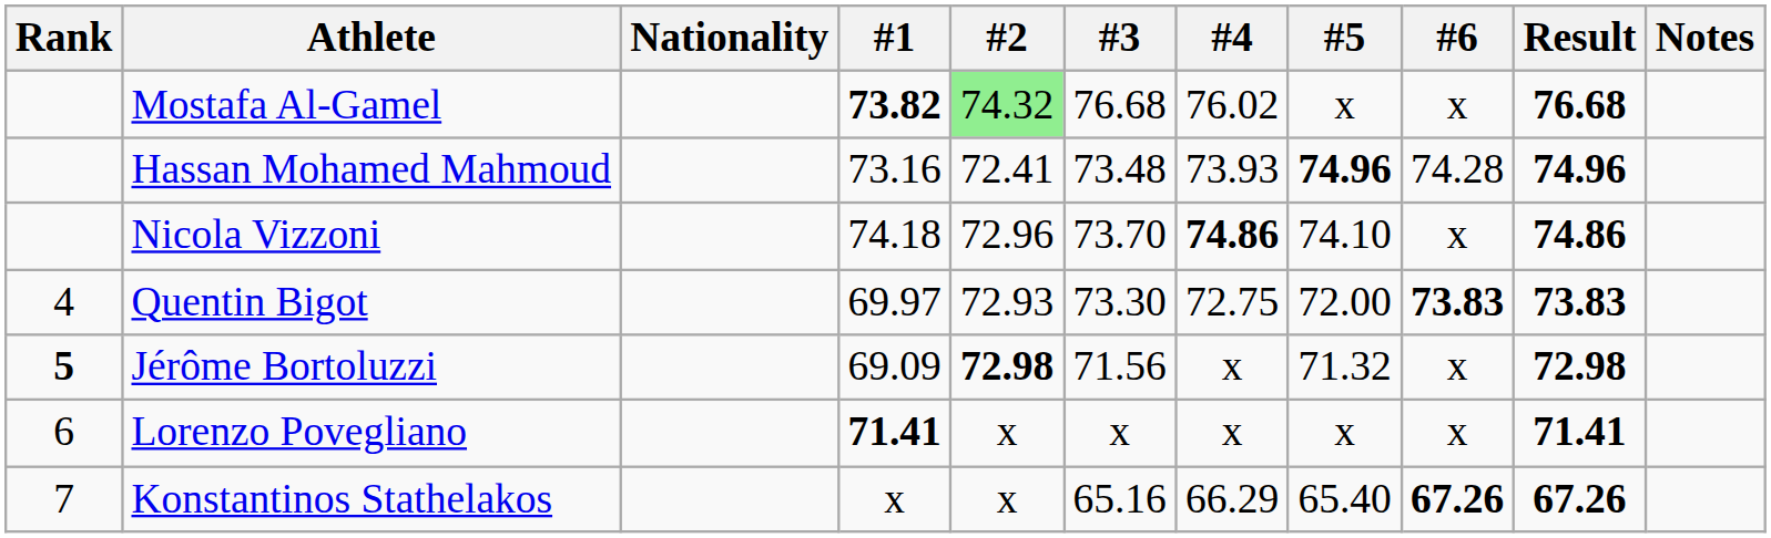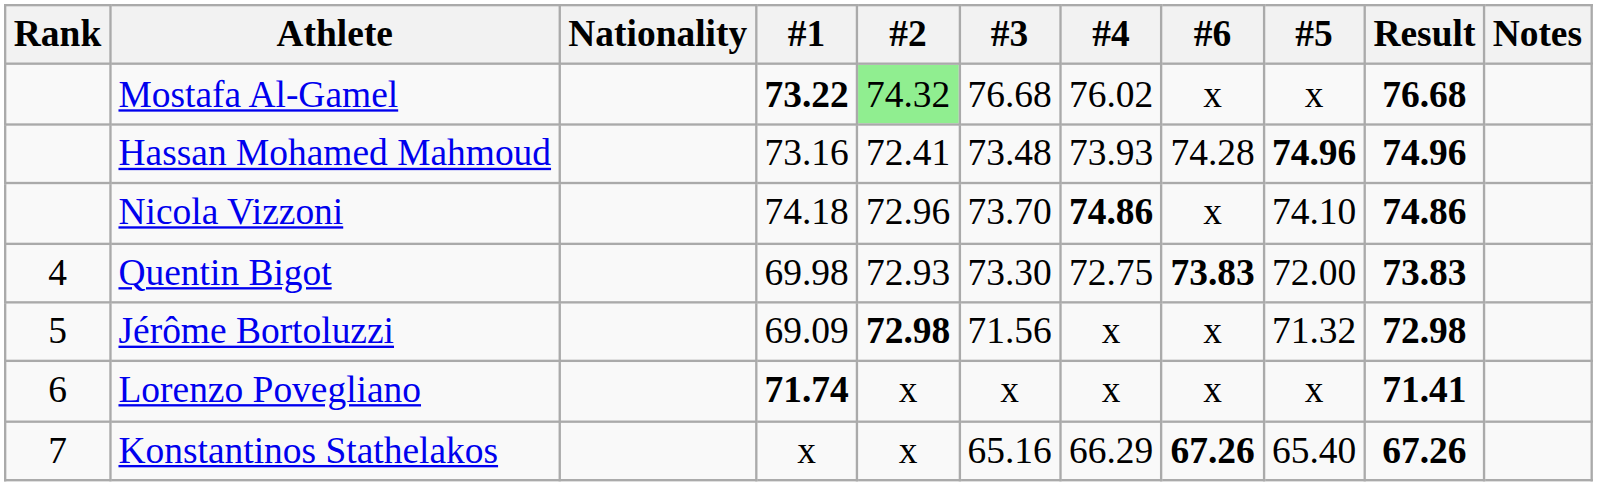 <table class="wikitable sortable" style="text-align:center">
 <tr>
 <th>Rank</th>
 <th>Athlete</th>
 <th>Nationality</th>
 <th>#1</th>
 <th>#2</th>
 <th>#3</th>
 <th>#4</th>
+<th>#6</th>
 <th>#5</th>
-<th>#6</th>
 <th>Result</th>
 <th>Notes</th>
 </tr>
 <tr>
 <td></td>
 <td align="left"><a href='#'>Mostafa Al-Gamel</a></td>
 <td align="left"></td>
-<td><strong>73.82</strong></td>
+<td><strong>73.22</strong></td>
 <td style="background: lightgreen;">74.32</td>
 <td>76.68</td>
 <td>76.02</td>
 <td>x</td>
 <td>x</td>
 <td><strong>76.68</strong></td>
 <td></td>
 </tr>
 <tr>
 <td></td>
 <td align="left"><a href='#'>Hassan Mohamed Mahmoud</a></td>
 <td align="left"></td>
 <td>73.16</td>
 <td>72.41</td>
 <td>73.48</td>
 <td>73.93</td>
+<td>74.28</td>
 <td><strong>74.96</strong></td>
-<td>74.28</td>
 <td><strong>74.96</strong></td>
 <td></td>
 </tr>
 <tr>
 <td></td>
 <td align="left"><a href='#'>Nicola Vizzoni</a></td>
 <td align="left"></td>
 <td>74.18</td>
 <td>72.96</td>
 <td>73.70</td>
 <td><strong>74.86</strong></td>
+<td>x</td>
 <td>74.10</td>
-<td>x</td>
 <td><strong>74.86</strong></td>
 <td></td>
 </tr>
 <tr>
 <td>4</td>
 <td align="left"><a href='#'>Quentin Bigot</a></td>
 <td align="left"></td>
-<td>69.97</td>
+<td>69.98</td>
 <td>72.93</td>
 <td>73.30</td>
 <td>72.75</td>
+<td><strong>73.83</strong></td>
 <td>72.00</td>
-<td><strong>73.83</strong></td>
 <td><strong>73.83</strong></td>
 <td></td>
 </tr>
 <tr>
-<td><strong>5</strong></td>
+<td>5</td>
 <td align="left"><a href='#'>Jérôme Bortoluzzi</a></td>
 <td align="left"></td>
 <td>69.09</td>
 <td><strong>72.98</strong></td>
 <td>71.56</td>
 <td>x</td>
+<td>x</td>
 <td>71.32</td>
-<td>x</td>
 <td><strong>72.98</strong></td>
 <td></td>
 </tr>
 <tr>
 <td>6</td>
 <td align="left"><a href='#'>Lorenzo Povegliano</a></td>
 <td align="left"></td>
-<td><strong>71.41</strong></td>
+<td><strong>71.74</strong></td>
 <td>x</td>
 <td>x</td>
 <td>x</td>
 <td>x</td>
 <td>x</td>
 <td><strong>71.41</strong></td>
 <td></td>
 </tr>
 <tr>
 <td>7</td>
 <td align="left"><a href='#'>Konstantinos Stathelakos</a></td>
 <td align="left"></td>
 <td>x</td>
 <td>x</td>
 <td>65.16</td>
 <td>66.29</td>
+<td><strong>67.26</strong></td>
 <td>65.40</td>
-<td><strong>67.26</strong></td>
 <td><strong>67.26 </strong></td>
 <td></td>
 </tr>
 </table>
